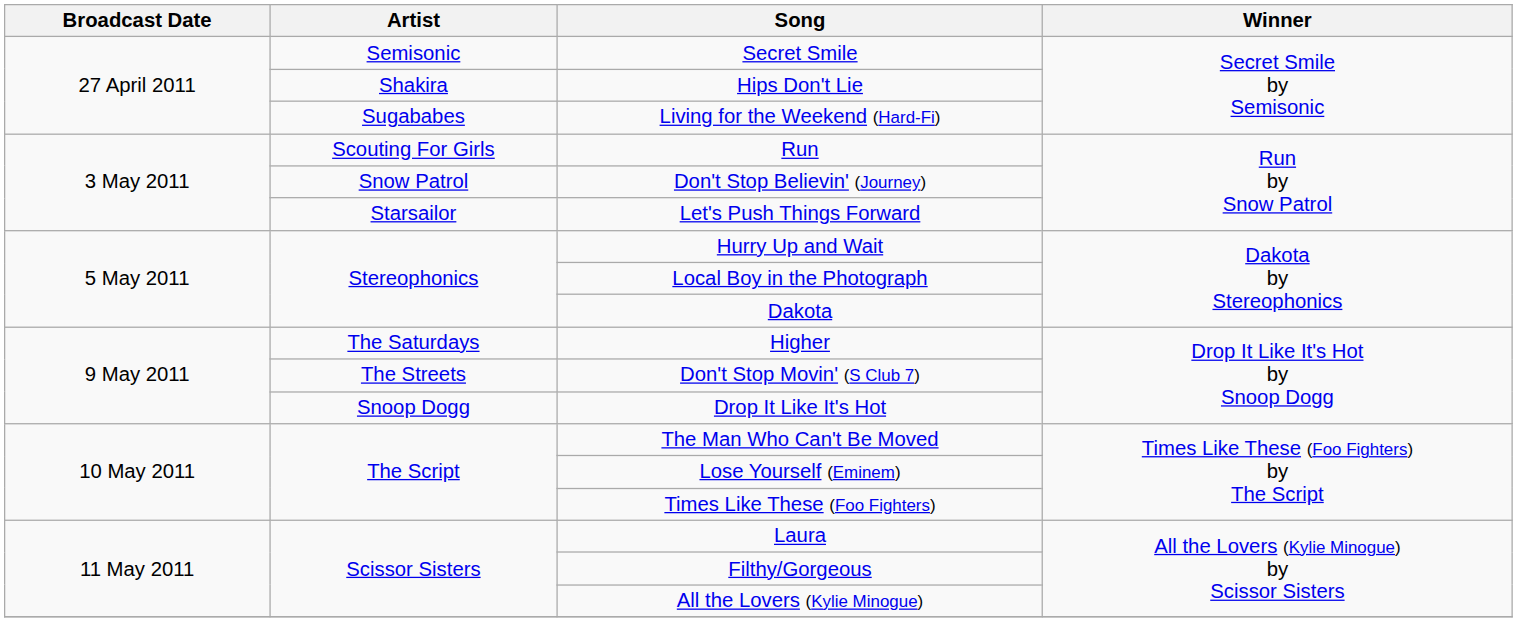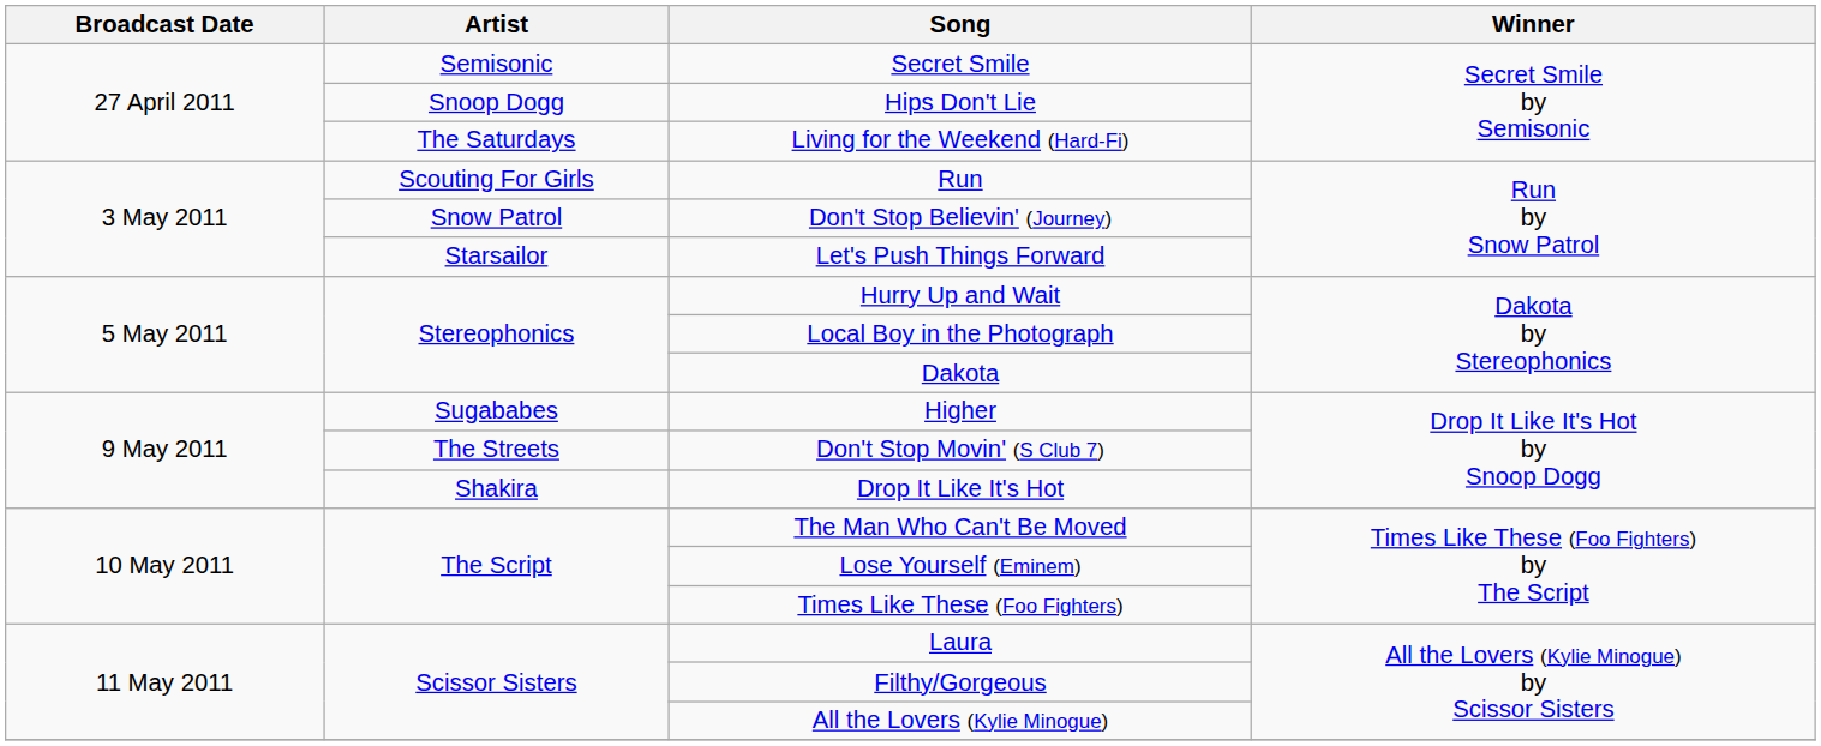 <table class="wikitable" style="text-align:center" width=75%>
 <tr>
 <th>Broadcast Date</th>
 <th>Artist</th>
 <th>Song</th>
 <th>Winner</th>
 </tr>
 <tr>
 <td rowspan="3">27 April 2011</td>
 <td><a href='#'>Semisonic</a></td>
 <td><a href='#'>Secret Smile</a></td>
 <td rowspan="3"><a href='#'>Secret Smile</a><br>by<br><a href='#'>Semisonic</a></td>
 </tr>
 <tr>
-<td><a href='#'>Shakira</a></td>
+<td><a href='#'>Snoop Dogg</a></td>
 <td><a href='#'>Hips Don't Lie</a></td>
 </tr>
 <tr>
-<td><a href='#'>Sugababes</a></td>
+<td><a href='#'>The Saturdays</a></td>
 <td><a href='#'>Living for the Weekend</a> <small>(<a href='#'>Hard-Fi</a>)</small></td>
 </tr>
 <tr>
 <td rowspan="3">3 May 2011</td>
 <td><a href='#'>Scouting For Girls</a></td>
 <td><a href='#'>Run</a></td>
 <td rowspan="3"><a href='#'>Run</a><br>by<br><a href='#'>Snow Patrol</a></td>
 </tr>
 <tr>
 <td><a href='#'>Snow Patrol</a></td>
 <td><a href='#'>Don't Stop Believin'</a> <small>(<a href='#'>Journey</a>)</small></td>
 </tr>
 <tr>
 <td><a href='#'>Starsailor</a></td>
 <td><a href='#'>Let's Push Things Forward</a></td>
 </tr>
 <tr>
 <td rowspan="3">5 May 2011</td>
 <td rowspan="3"><a href='#'>Stereophonics</a></td>
 <td><a href='#'>Hurry Up and Wait</a></td>
 <td rowspan="3"><a href='#'>Dakota</a><br>by<br><a href='#'>Stereophonics</a></td>
 </tr>
 <tr>
 <td><a href='#'>Local Boy in the Photograph</a></td>
 </tr>
 <tr>
 <td><a href='#'>Dakota</a></td>
 </tr>
 <tr>
 <td rowspan="3">9 May 2011</td>
-<td><a href='#'>The Saturdays</a></td>
+<td><a href='#'>Sugababes</a></td>
 <td><a href='#'>Higher</a></td>
 <td rowspan="3"><a href='#'>Drop It Like It's Hot</a><br>by<br><a href='#'>Snoop Dogg</a></td>
 </tr>
 <tr>
 <td><a href='#'>The Streets</a></td>
 <td><a href='#'>Don't Stop Movin'</a> <small>(<a href='#'>S Club 7</a>)</small></td>
 </tr>
 <tr>
-<td><a href='#'>Snoop Dogg</a></td>
+<td><a href='#'>Shakira</a></td>
 <td><a href='#'>Drop It Like It's Hot</a></td>
 </tr>
 <tr>
 <td rowspan="3">10 May 2011</td>
 <td rowspan="3"><a href='#'>The Script</a></td>
 <td><a href='#'>The Man Who Can't Be Moved</a></td>
 <td rowspan="3"><a href='#'>Times Like These</a> <small>(<a href='#'>Foo Fighters</a>)</small><br>by<br><a href='#'>The Script</a></td>
 </tr>
 <tr>
 <td><a href='#'>Lose Yourself</a> <small>(<a href='#'>Eminem</a>)</small></td>
 </tr>
 <tr>
 <td><a href='#'>Times Like These</a> <small>(<a href='#'>Foo Fighters</a>)</small></td>
 </tr>
 <tr>
 <td rowspan="3">11 May 2011</td>
 <td rowspan="3"><a href='#'>Scissor Sisters</a></td>
 <td><a href='#'>Laura</a></td>
 <td rowspan="3"><a href='#'>All the Lovers</a> <small>(<a href='#'>Kylie Minogue</a>)</small><br>by<br><a href='#'>Scissor Sisters</a></td>
 </tr>
 <tr>
 <td><a href='#'>Filthy/Gorgeous</a></td>
 </tr>
 <tr>
 <td><a href='#'>All the Lovers</a> <small>(<a href='#'>Kylie Minogue</a>)</small></td>
 </tr>
 <tr>
 </tr>
 </table>
